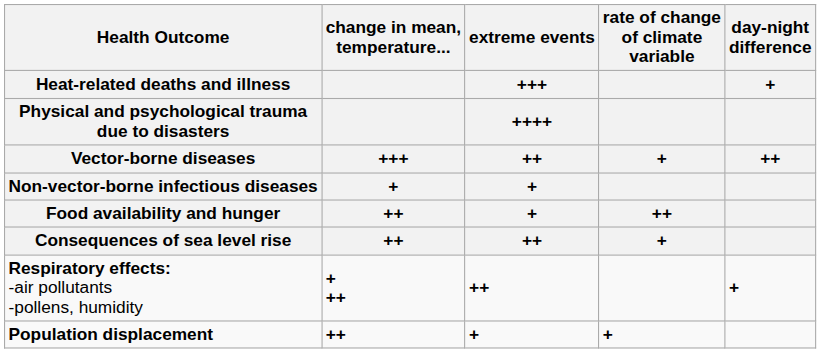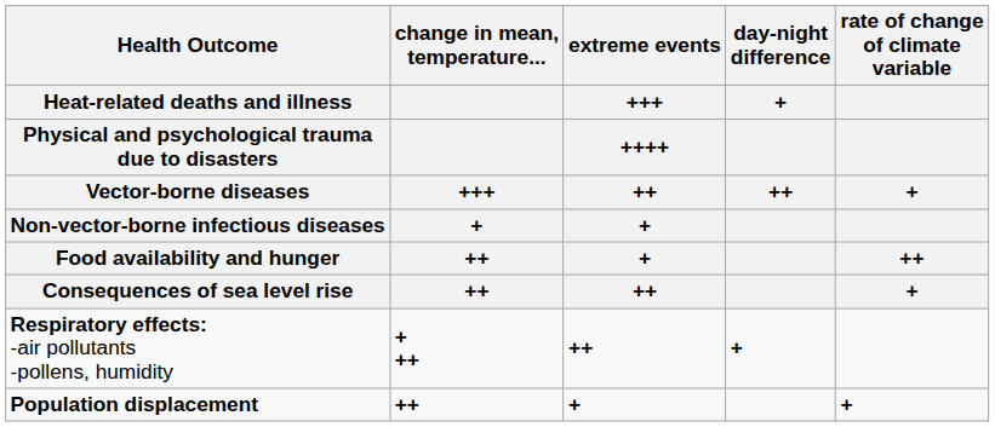 <table class="wikitable">
 <tr>
 <th>Health Outcome</th>
 <th>change in mean,<br>temperature...</th>
 <th>extreme events</th>
+<th>day-night<br>difference</th>
 <th>rate of change<br>of climate<br>variable</th>
-<th>day-night<br>difference</th>
 </tr>
 <tr>
 <th>Heat-related deaths and illness</th>
 <th></th>
 <th><strong>+++</strong></th>
+<th><strong>+</strong></th>
 <th></th>
-<th><strong>+</strong></th>
 </tr>
 <tr>
 <th>Physical and psychological trauma<br>due to disasters</th>
 <th></th>
 <th><strong>++++</strong></th>
 <th></th>
 <th></th>
 </tr>
 <tr>
 <th>Vector-borne diseases</th>
 <th><strong>+++</strong></th>
 <th><strong>++</strong></th>
+<th><strong>++</strong></th>
 <th><strong>+</strong></th>
-<th><strong>++</strong></th>
 </tr>
 <tr>
 <th>Non-vector-borne infectious diseases</th>
 <th><strong>+</strong></th>
 <th><strong>+</strong></th>
 <th></th>
 <th></th>
 </tr>
 <tr>
 <th>Food availability and hunger</th>
 <th><strong>++</strong></th>
 <th><strong>+</strong></th>
+<th></th>
 <th><strong>++</strong></th>
-<th></th>
 </tr>
 <tr>
 <th>Consequences of sea level rise</th>
 <th><strong>++</strong></th>
 <th><strong>++</strong></th>
+<th></th>
 <th><strong>+</strong></th>
-<th></th>
 </tr>
 <tr>
 <td><strong>Respiratory effects:</strong><br>-air pollutants<br>-pollens, humidity</td>
 <td><strong>+</strong><br><strong>++</strong></td>
 <td><strong>++</strong></td>
+<td><strong>+</strong></td>
 <td></td>
-<td><strong>+</strong></td>
 </tr>
 <tr>
 <td><strong>Population displacement</strong></td>
 <td><strong>++</strong></td>
 <td><strong>+</strong></td>
+<td></td>
 <td><strong>+</strong></td>
-<td></td>
 </tr>
 </table>
